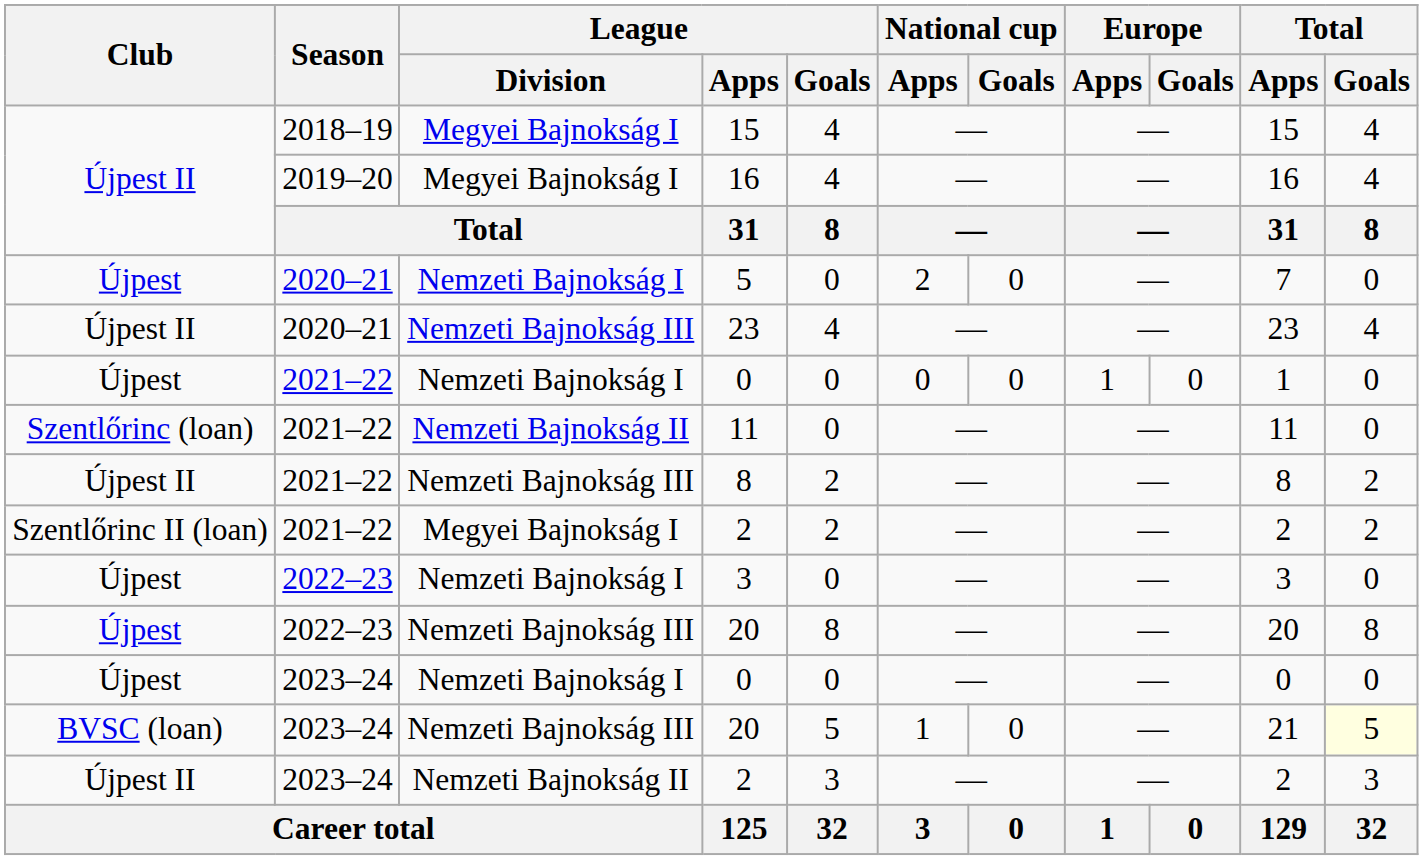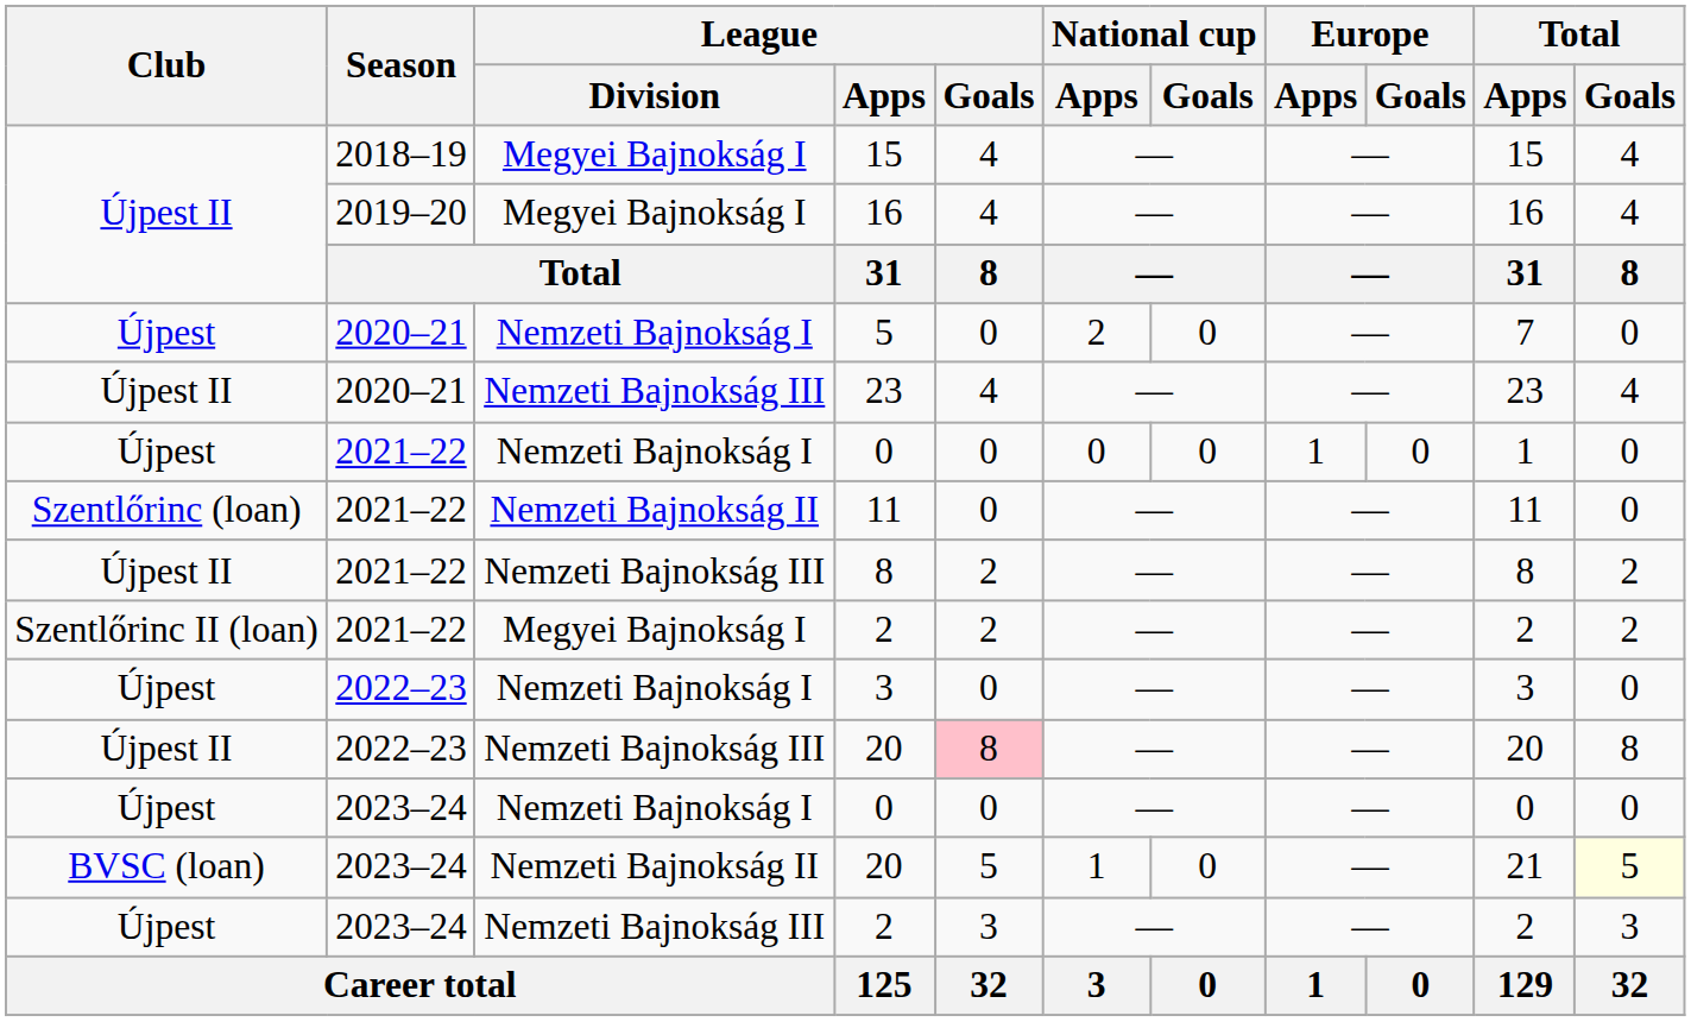 <table class="wikitable" style="text-align: center;">
 <tr>
 <th rowspan="2">Club</th>
 <th rowspan="2">Season</th>
 <th colspan="3">League</th>
 <th colspan="2">National cup</th>
 <th colspan="2">Europe</th>
 <th colspan="2">Total</th>
 </tr>
 <tr>
 <th>Division</th>
 <th>Apps</th>
 <th>Goals</th>
 <th>Apps</th>
 <th>Goals</th>
 <th>Apps</th>
 <th>Goals</th>
 <th>Apps</th>
 <th>Goals</th>
 </tr>
 <tr>
 <td rowspan="3"><a href='#'>Újpest II</a></td>
 <td>2018–19</td>
 <td><a href='#'>Megyei Bajnokság I</a></td>
 <td>15</td>
 <td>4</td>
 <td colspan="2">—</td>
 <td colspan="2">—</td>
 <td>15</td>
 <td>4</td>
 </tr>
 <tr>
 <td>2019–20</td>
 <td>Megyei Bajnokság I</td>
 <td>16</td>
 <td>4</td>
 <td colspan="2">—</td>
 <td colspan="2">—</td>
 <td>16</td>
 <td>4</td>
 </tr>
 <tr>
 <th colspan="2">Total</th>
 <th>31</th>
 <th>8</th>
 <th colspan="2">—</th>
 <th colspan="2">—</th>
 <th>31</th>
 <th>8</th>
 </tr>
 <tr>
 <td><a href='#'>Újpest</a></td>
 <td><a href='#'>2020–21</a></td>
 <td><a href='#'>Nemzeti Bajnokság I</a></td>
 <td>5</td>
 <td>0</td>
 <td>2</td>
 <td>0</td>
 <td colspan="2">—</td>
 <td>7</td>
 <td>0</td>
 </tr>
 <tr>
 <td>Újpest II</td>
 <td>2020–21</td>
 <td><a href='#'>Nemzeti Bajnokság III</a></td>
 <td>23</td>
 <td>4</td>
 <td colspan="2">—</td>
 <td colspan="2">—</td>
 <td>23</td>
 <td>4</td>
 </tr>
 <tr>
 <td>Újpest</td>
 <td><a href='#'>2021–22</a></td>
 <td>Nemzeti Bajnokság I</td>
 <td>0</td>
 <td>0</td>
 <td>0</td>
 <td>0</td>
 <td>1</td>
 <td>0</td>
 <td>1</td>
 <td>0</td>
 </tr>
 <tr>
 <td><a href='#'>Szentlőrinc</a> (loan)</td>
 <td>2021–22</td>
 <td><a href='#'>Nemzeti Bajnokság II</a></td>
 <td>11</td>
 <td>0</td>
 <td colspan="2">—</td>
 <td colspan="2">—</td>
 <td>11</td>
 <td>0</td>
 </tr>
 <tr>
 <td>Újpest II</td>
 <td>2021–22</td>
 <td>Nemzeti Bajnokság III</td>
 <td>8</td>
 <td>2</td>
 <td colspan="2">—</td>
 <td colspan="2">—</td>
 <td>8</td>
 <td>2</td>
 </tr>
 <tr>
 <td>Szentlőrinc II (loan)</td>
 <td>2021–22</td>
 <td>Megyei Bajnokság I</td>
 <td>2</td>
 <td>2</td>
 <td colspan="2">—</td>
 <td colspan="2">—</td>
 <td>2</td>
 <td>2</td>
 </tr>
 <tr>
 <td>Újpest</td>
 <td><a href='#'>2022–23</a></td>
 <td>Nemzeti Bajnokság I</td>
 <td>3</td>
 <td>0</td>
 <td colspan="2">—</td>
 <td colspan="2">—</td>
 <td>3</td>
 <td>0</td>
 </tr>
 <tr>
-<td><a href='#'>Újpest</a></td>
+<td>Újpest II</td>
 <td>2022–23</td>
 <td>Nemzeti Bajnokság III</td>
 <td>20</td>
-<td>8</td>
+<td style="background: pink;">8</td>
 <td colspan="2">—</td>
 <td colspan="2">—</td>
 <td>20</td>
 <td>8</td>
 </tr>
 <tr>
 <td>Újpest</td>
 <td>2023–24</td>
 <td>Nemzeti Bajnokság I</td>
 <td>0</td>
 <td>0</td>
 <td colspan="2">—</td>
 <td colspan="2">—</td>
 <td>0</td>
 <td>0</td>
 </tr>
 <tr>
 <td><a href='#'>BVSC</a> (loan)</td>
 <td>2023–24</td>
-<td>Nemzeti Bajnokság III</td>
+<td>Nemzeti Bajnokság II</td>
 <td>20</td>
 <td>5</td>
 <td>1</td>
 <td>0</td>
 <td colspan="2">—</td>
 <td>21</td>
 <td style="background: lightyellow;">5</td>
 </tr>
 <tr>
-<td>Újpest II</td>
+<td>Újpest</td>
 <td>2023–24</td>
-<td>Nemzeti Bajnokság II</td>
+<td>Nemzeti Bajnokság III</td>
 <td>2</td>
 <td>3</td>
 <td colspan="2">—</td>
 <td colspan="2">—</td>
 <td>2</td>
 <td>3</td>
 </tr>
 <tr>
 <th colspan="3">Career total</th>
 <th>125</th>
 <th>32</th>
 <th>3</th>
 <th>0</th>
 <th>1</th>
 <th>0</th>
 <th>129</th>
 <th>32</th>
 </tr>
 </table>
